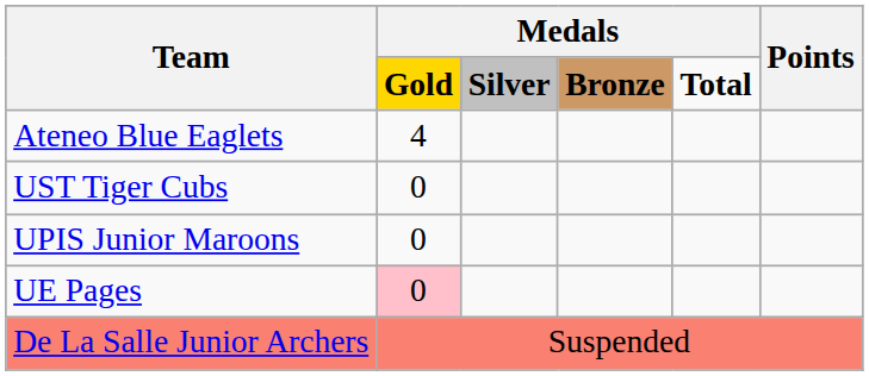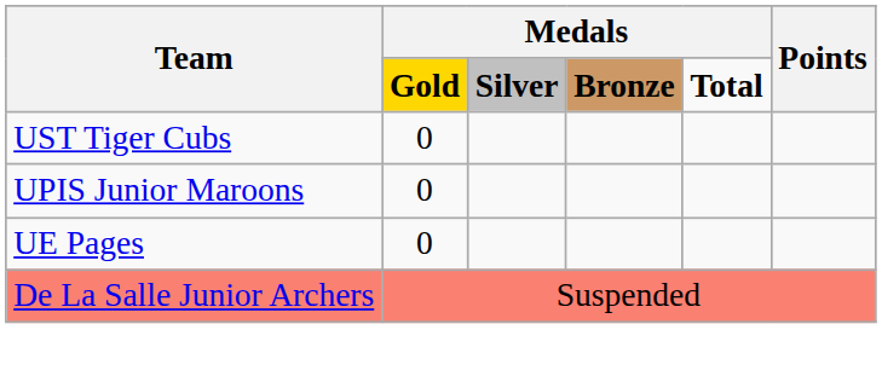 <table class="wikitable">
 <tr>
 <th rowspan=2>Team</th>
 <th colspan=4>Medals</th>
 <th rowspan=2>Points</th>
 </tr>
 <tr>
 <td align=center bgcolor="gold"><strong> Gold  </strong></td>
 <td align=center bgcolor="silver"><strong>Silver</strong></td>
 <td align=center bgcolor="CC9966"><strong>Bronze</strong></td>
 <td align=center><strong>Total</strong></td>
-</tr>
-<tr bgcolor=>
-<td> <a href='#'>Ateneo Blue Eaglets</a></td>
-<td align=center>4</td>
-<td align=center></td>
-<td align=center></td>
-<td align=center></td>
-<td align=center></td>
 </tr>
 <tr bgcolor=>
 <td> <a href='#'>UST Tiger Cubs</a></td>
 <td align=center>0</td>
 <td align=center></td>
 <td align=center></td>
 <td align=center></td>
 <td align=center></td>
 </tr>
 <tr bgcolor=>
 <td> <a href='#'>UPIS Junior Maroons</a></td>
 <td align=center>0</td>
 <td align=center></td>
 <td align=center></td>
 <td align=center></td>
 <td align=center></td>
 </tr>
 <tr>
 <td> <a href='#'>UE Pages</a></td>
-<td align=center style="background: pink;">0</td>
+<td align=center>0</td>
 <td align=center></td>
 <td align=center></td>
 <td align=center></td>
 <td align=center></td>
 </tr>
 <tr bgcolor=salmon>
 <td>  <a href='#'>De La Salle Junior Archers</a></td>
 <td align=center colspan=5>Suspended</td>
 </tr>
 </table>
